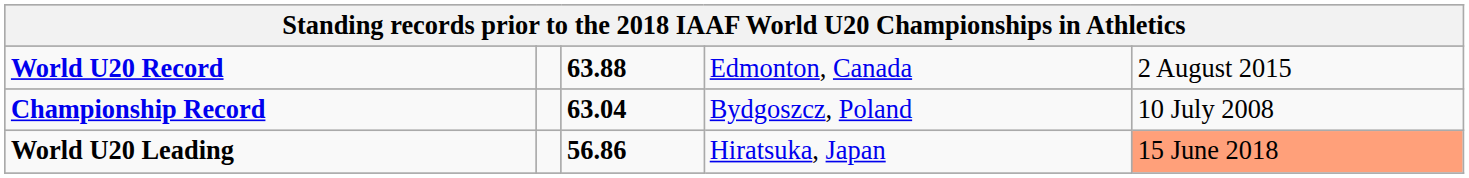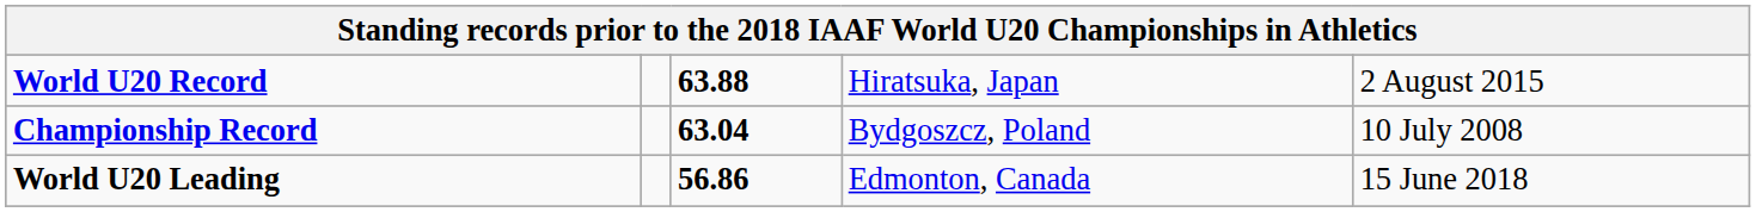 <table class="wikitable" width=70%>
 <tr>
 <th colspan="5">Standing records prior to the 2018 IAAF World U20 Championships in Athletics</th>
 </tr>
 <tr>
 <td><strong><a href='#'>World U20 Record</a></strong></td>
 <td></td>
 <td><strong>63.88</strong></td>
-<td><a href='#'>Edmonton</a>, <a href='#'>Canada</a></td>
+<td><a href='#'>Hiratsuka</a>, <a href='#'>Japan</a></td>
 <td>2 August 2015</td>
 </tr>
 <tr>
 <td><strong><a href='#'>Championship Record</a></strong></td>
 <td></td>
 <td><strong>63.04</strong></td>
 <td><a href='#'>Bydgoszcz</a>, <a href='#'>Poland</a></td>
 <td>10 July 2008</td>
 </tr>
 <tr>
 <td><strong>World U20 Leading</strong></td>
 <td></td>
 <td><strong>56.86</strong></td>
-<td><a href='#'>Hiratsuka</a>, <a href='#'>Japan</a></td>
-<td style="background: lightsalmon;">15 June 2018</td>
+<td><a href='#'>Edmonton</a>, <a href='#'>Canada</a></td>
+<td>15 June 2018</td>
 </tr>
 </table>
